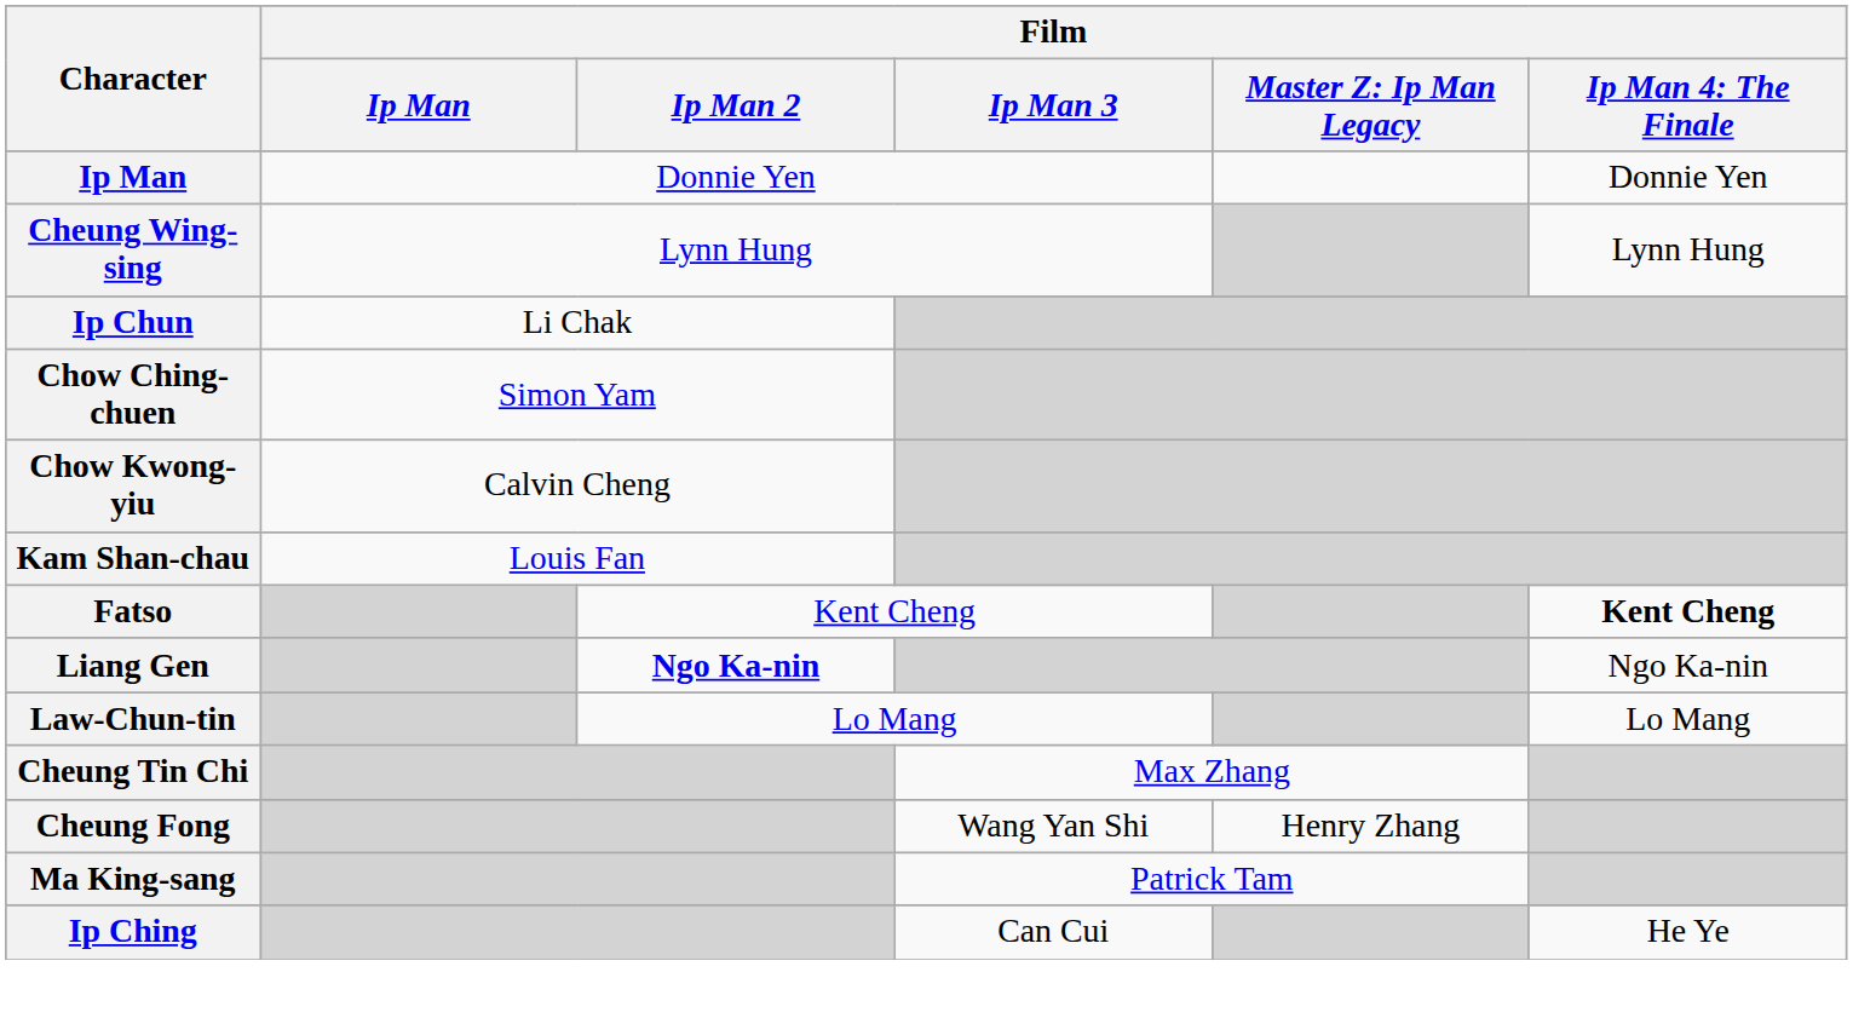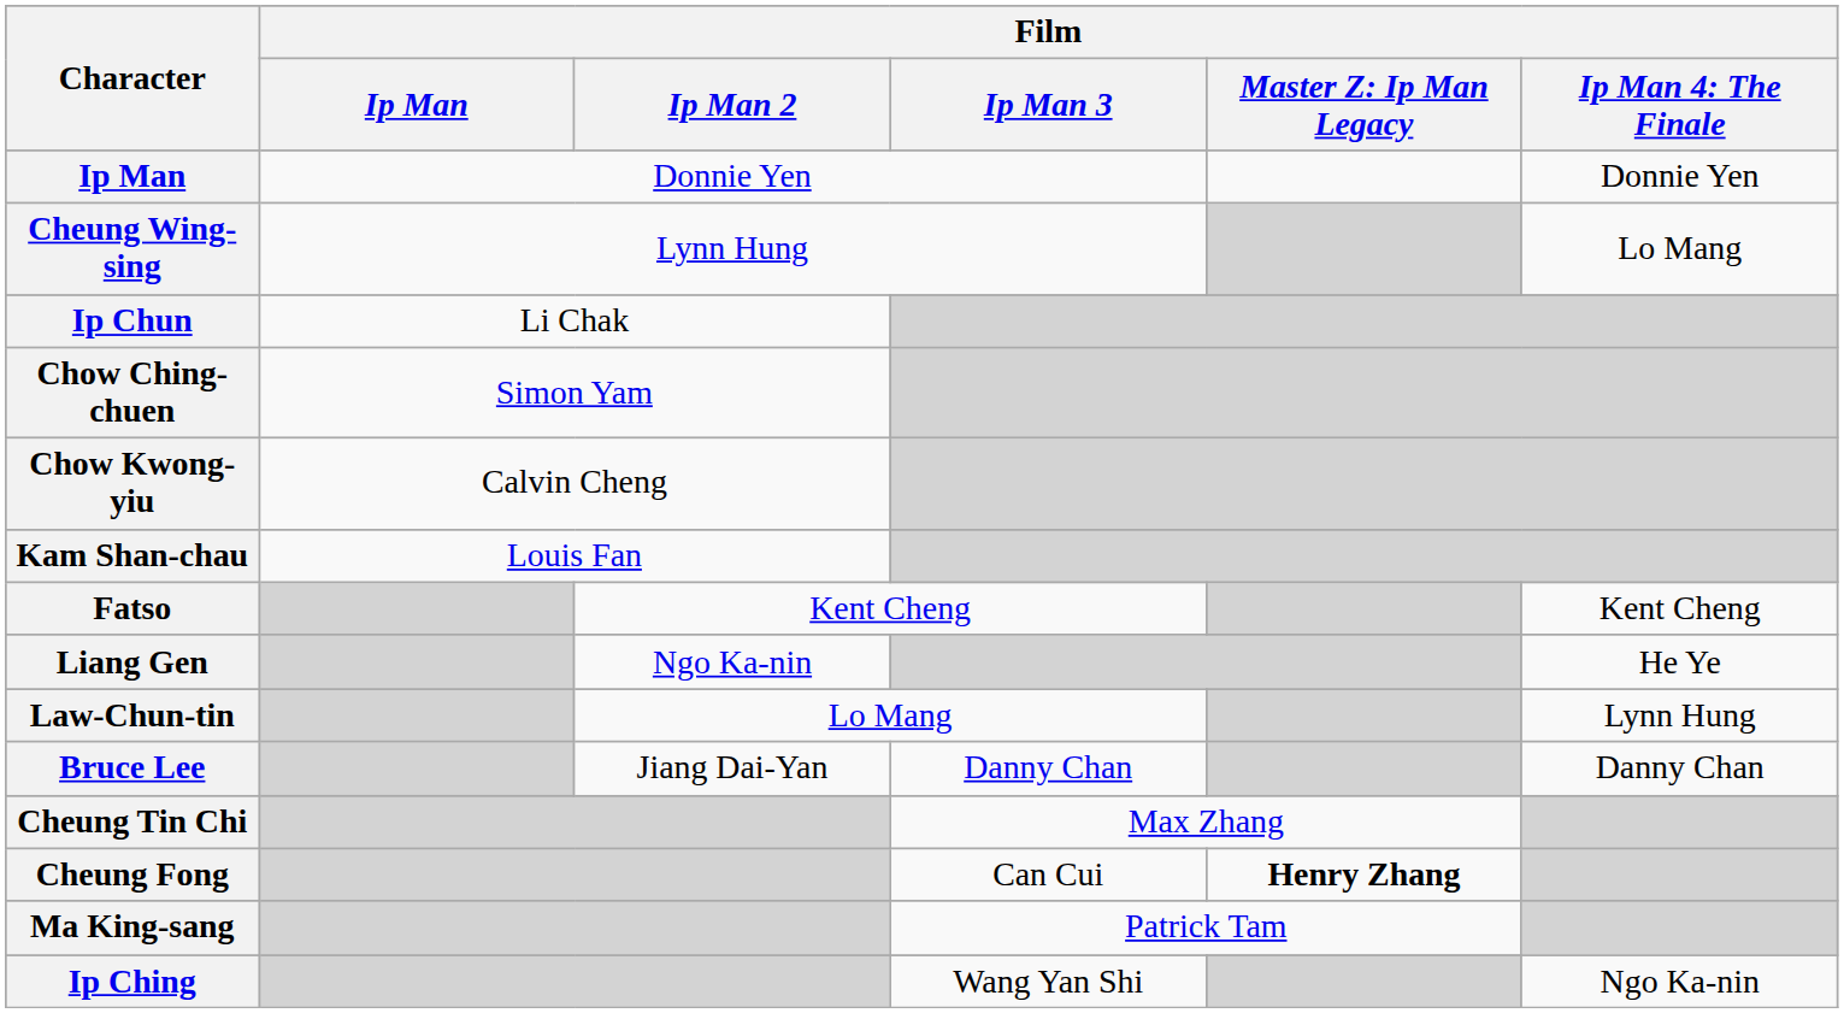 <table class="wikitable" style="text-align:center; width:99%;">
 <tr>
 <th rowspan="2" style="width:12%;">Character</th>
 <th colspan="5" style="text-align:center;">Film</th>
 </tr>
 <tr>
 <th style="text-align:center; width:15%;"><a href='#'><em>Ip Man</em></a></th>
 <th style="text-align:center; width:15%;"><em><a href='#'>Ip Man 2</a></em></th>
 <th style="text-align:center; width:15%;"><em><a href='#'>Ip Man 3</a></em></th>
 <th style="text-align:center; width:15%;"><em><a href='#'>Master Z: Ip Man Legacy</a></em></th>
 <th style="text-align:center; width:15%;"><em><a href='#'>Ip Man 4: The Finale</a></em></th>
 </tr>
 <tr>
 <th><a href='#'>Ip Man</a></th>
 <td colspan="3"><a href='#'>Donnie Yen</a></td>
 <td></td>
 <td colspan="1">Donnie Yen</td>
 </tr>
 <tr>
 <th><a href='#'>Cheung Wing-sing</a></th>
 <td colspan="3"><a href='#'>Lynn Hung</a></td>
 <td style="background:#d3d3d3;"></td>
-<td>Lynn Hung</td>
+<td>Lo Mang</td>
 </tr>
 <tr>
 <th><a href='#'>Ip Chun</a></th>
 <td colspan="2">Li Chak</td>
 <td colspan="3" style="background:#d3d3d3;"></td>
 </tr>
 <tr>
 <th>Chow Ching-chuen</th>
 <td colspan="2"><a href='#'>Simon Yam</a></td>
 <td colspan="3" style="background:#d3d3d3;"></td>
 </tr>
 <tr>
 <th>Chow Kwong-yiu</th>
 <td colspan="2">Calvin Cheng</td>
 <td colspan="3" style="background:#d3d3d3;"></td>
 </tr>
 <tr>
 <th>Kam Shan-chau</th>
 <td colspan="2"><a href='#'>Louis Fan</a></td>
 <td colspan="3" style="background:#d3d3d3;"></td>
 </tr>
 <tr>
 <th>Fatso</th>
 <td style="background:#d3d3d3;"></td>
 <td colspan="2"><a href='#'>Kent Cheng</a></td>
 <td style="background:#d3d3d3;"></td>
-<td><strong>Kent Cheng</strong></td>
+<td>Kent Cheng</td>
 </tr>
 <tr>
 <th>Liang Gen</th>
 <td style="background:#d3d3d3;"></td>
-<td colspan="1"><strong><a href='#'>Ngo Ka-nin</a></strong></td>
+<td colspan="1"><a href='#'>Ngo Ka-nin</a></td>
 <td colspan="2" style="background:#d3d3d3;"></td>
-<td>Ngo Ka-nin</td>
+<td>He Ye</td>
 </tr>
 <tr>
 <th>Law-Chun-tin</th>
 <td style="background:#d3d3d3;"></td>
 <td colspan="2"><a href='#'>Lo Mang</a></td>
 <td style="background:#d3d3d3;"></td>
-<td>Lo Mang</td>
+<td>Lynn Hung</td>
+</tr>
+<tr>
+<th><a href='#'>Bruce Lee</a></th>
+<td style="background:#d3d3d3;"></td>
+<td>Jiang Dai-Yan</td>
+<td><a href='#'>Danny Chan</a></td>
+<td style="background:#d3d3d3;"></td>
+<td>Danny Chan</td>
 </tr>
 <tr>
 <th>Cheung Tin Chi</th>
 <td colspan="2" style="background:#d3d3d3;"></td>
 <td colspan="2"><a href='#'>Max Zhang</a></td>
 <td style="background:#d3d3d3;"></td>
 </tr>
 <tr>
 <th>Cheung Fong</th>
 <td colspan="2" style="background:#d3d3d3;"></td>
-<td>Wang Yan Shi</td>
-<td>Henry Zhang</td>
+<td>Can Cui</td>
+<td><strong>Henry Zhang</strong></td>
 <td style="background:#d3d3d3;"></td>
 </tr>
 <tr>
 <th>Ma King-sang</th>
 <td colspan="2" style="background:#d3d3d3;"></td>
 <td colspan="2"><a href='#'>Patrick Tam</a></td>
 <td style="background:#d3d3d3;"></td>
 </tr>
 <tr>
 <th><a href='#'>Ip Ching</a></th>
 <td colspan="2" style="background:#d3d3d3;"></td>
-<td>Can Cui</td>
+<td>Wang Yan Shi</td>
 <td style="background:#d3d3d3;"></td>
-<td>He Ye</td>
+<td>Ngo Ka-nin</td>
 </tr>
 </table>
